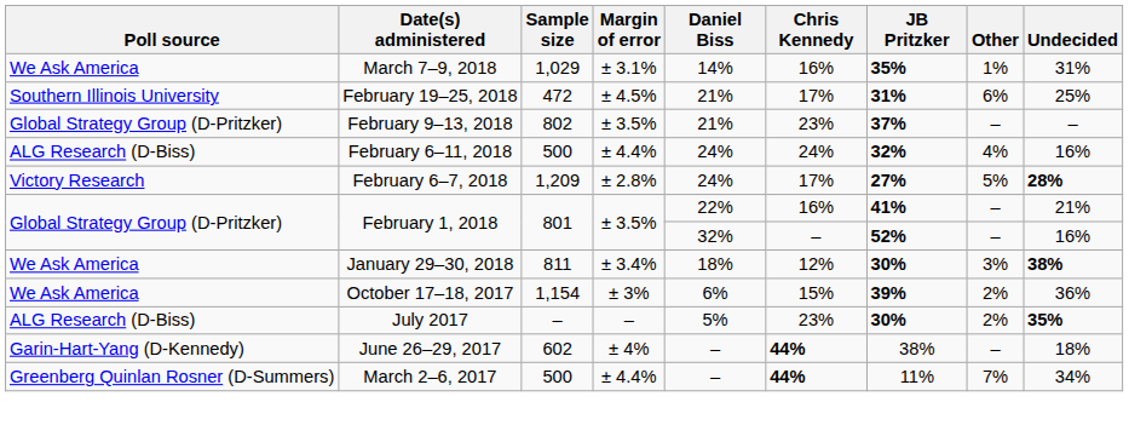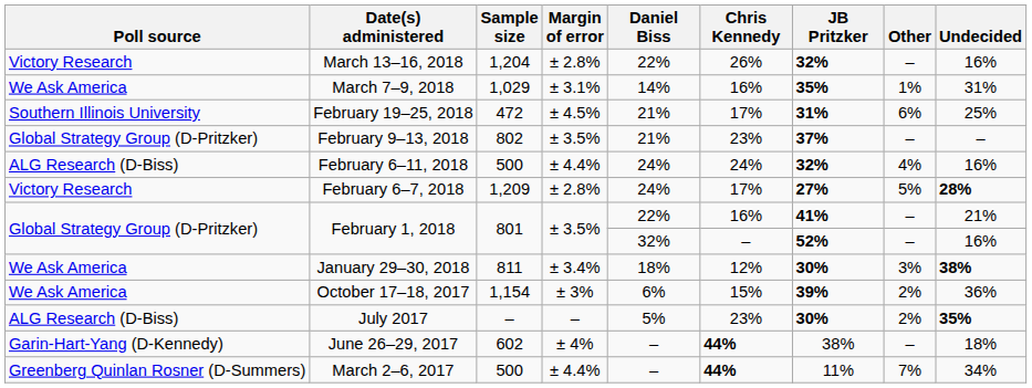 <table class="wikitable" style="font-size:90%">
 <tr valign=bottom>
 <th>Poll source</th>
 <th>Date(s)<br>administered</th>
 <th>Sample<br>size</th>
 <th>Margin<br>of error</th>
 <th style="width:75px;">Daniel<br>Biss</th>
 <th style="width:75px;">Chris<br>Kennedy</th>
 <th style="width:75px;">JB<br>Pritzker</th>
 <th>Other</th>
 <th>Undecided</th>
+</tr>
+<tr>
+<td><a href='#'>Victory Research</a></td>
+<td align=center>March 13–16, 2018</td>
+<td align=center>1,204</td>
+<td align=center>± 2.8%</td>
+<td align=center>22%</td>
+<td align=center>26%</td>
+<td><strong>32%</strong></td>
+<td align=center>–</td>
+<td align=center>16%</td>
 </tr>
 <tr>
 <td><a href='#'>We Ask America</a></td>
 <td align=center>March 7–9, 2018</td>
 <td align=center>1,029</td>
 <td align=center>± 3.1%</td>
 <td align=center>14%</td>
 <td align=center>16%</td>
 <td><strong>35%</strong></td>
 <td align=center>1%</td>
 <td align=center>31%</td>
 </tr>
 <tr>
 <td><a href='#'>Southern Illinois University</a></td>
 <td align=center>February 19–25, 2018</td>
 <td align=center>472</td>
 <td align=center>± 4.5%</td>
 <td align=center>21%</td>
 <td align=center>17%</td>
 <td><strong>31%</strong></td>
 <td align=center>6%</td>
 <td align=center>25%</td>
 </tr>
 <tr>
 <td><a href='#'>Global Strategy Group</a> (D-Pritzker)</td>
 <td align=center>February 9–13, 2018</td>
 <td align=center>802</td>
 <td align=center>± 3.5%</td>
 <td align=center>21%</td>
 <td align=center>23%</td>
 <td><strong>37%</strong></td>
 <td align=center>–</td>
 <td align=center>–</td>
 </tr>
 <tr>
 <td><a href='#'>ALG Research</a> (D-Biss)</td>
 <td align=center>February 6–11, 2018</td>
 <td align=center>500</td>
 <td align=center>± 4.4%</td>
 <td align=center>24%</td>
 <td align=center>24%</td>
 <td><strong>32%</strong></td>
 <td align=center>4%</td>
 <td align=center>16%</td>
 </tr>
 <tr>
 <td><a href='#'>Victory Research</a></td>
 <td align=center>February 6–7, 2018</td>
 <td align=center>1,209</td>
 <td align=center>± 2.8%</td>
 <td align=center>24%</td>
 <td align=center>17%</td>
 <td><strong>27%</strong></td>
 <td align=center>5%</td>
 <td><strong>28%</strong></td>
 </tr>
 <tr>
 <td rowspan=2><a href='#'>Global Strategy Group</a> (D-Pritzker)</td>
 <td rowspan=2 align=center>February 1, 2018</td>
 <td rowspan=2 align=center>801</td>
 <td rowspan=2 align=center>± 3.5%</td>
 <td align=center>22%</td>
 <td align=center>16%</td>
 <td><strong>41%</strong></td>
 <td align=center>–</td>
 <td align=center>21%</td>
 </tr>
 <tr>
 <td align=center>32%</td>
 <td align=center>–</td>
 <td><strong>52%</strong></td>
 <td align=center>–</td>
 <td align=center>16%</td>
 </tr>
 <tr>
 <td><a href='#'>We Ask America</a></td>
 <td align=center>January 29–30, 2018</td>
 <td align=center>811</td>
 <td align=center>± 3.4%</td>
 <td align=center>18%</td>
 <td align=center>12%</td>
 <td><strong>30%</strong></td>
 <td align=center>3%</td>
 <td><strong>38%</strong></td>
 </tr>
 <tr>
 <td><a href='#'>We Ask America</a></td>
 <td align=center>October 17–18, 2017</td>
 <td align=center>1,154</td>
 <td align=center>± 3%</td>
 <td align=center>6%</td>
 <td align=center>15%</td>
 <td><strong>39%</strong></td>
 <td align=center>2%</td>
 <td align=center>36%</td>
 </tr>
 <tr>
 <td><a href='#'>ALG Research</a> (D-Biss)</td>
 <td align=center>July 2017</td>
 <td align=center>–</td>
 <td align=center>–</td>
 <td align=center>5%</td>
 <td align=center>23%</td>
 <td><strong>30%</strong></td>
 <td align=center>2%</td>
 <td><strong>35%</strong></td>
 </tr>
 <tr>
 <td><a href='#'>Garin-Hart-Yang</a> (D-Kennedy)</td>
 <td align=center>June 26–29, 2017</td>
 <td align=center>602</td>
 <td align=center>± 4%</td>
 <td align=center>–</td>
 <td><strong>44%</strong></td>
 <td align=center>38%</td>
 <td align=center>–</td>
 <td align=center>18%</td>
 </tr>
 <tr>
 <td><a href='#'>Greenberg Quinlan Rosner</a> (D-Summers)</td>
 <td align=center>March 2–6, 2017</td>
 <td align=center>500</td>
 <td align=center>± 4.4%</td>
 <td align=center>–</td>
 <td><strong>44%</strong></td>
 <td align=center>11%</td>
 <td align=center>7%</td>
 <td align=center>34%</td>
 </tr>
 </table>
